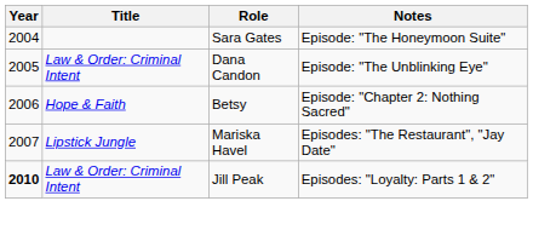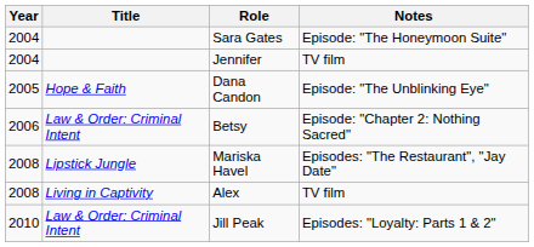 <table class="wikitable sortable">
 <tr>
 <th>Year</th>
 <th>Title</th>
 <th>Role</th>
 <th class="unsortable">Notes</th>
 </tr>
 <tr>
 <td>2004</td>
 <td><em></em></td>
 <td>Sara Gates</td>
 <td>Episode: "The Honeymoon Suite"</td>
 </tr>
 <tr>
+<td>2004</td>
+<td><em></em></td>
+<td>Jennifer</td>
+<td>TV film</td>
+</tr>
+<tr>
 <td>2005</td>
-<td><em><a href='#'>Law & Order: Criminal Intent</a></em></td>
+<td><em><a href='#'>Hope & Faith</a></em></td>
 <td>Dana Candon</td>
 <td>Episode: "The Unblinking Eye"</td>
 </tr>
 <tr>
 <td>2006</td>
-<td><em><a href='#'>Hope & Faith</a></em></td>
+<td><em><a href='#'>Law & Order: Criminal Intent</a></em></td>
 <td>Betsy</td>
 <td>Episode: "Chapter 2: Nothing Sacred"</td>
 </tr>
 <tr>
-<td>2007</td>
+<td>2008</td>
 <td><em><a href='#'>Lipstick Jungle</a></em></td>
 <td>Mariska Havel</td>
 <td>Episodes: "The Restaurant", "Jay Date"</td>
 </tr>
 <tr>
-<td><strong>2010</strong></td>
+<td>2008</td>
+<td><em><a href='#'>Living in Captivity</a></em></td>
+<td>Alex</td>
+<td>TV film</td>
+</tr>
+<tr>
+<td>2010</td>
 <td><em><a href='#'>Law & Order: Criminal Intent</a></em></td>
 <td>Jill Peak</td>
 <td>Episodes: "Loyalty: Parts 1 & 2"</td>
 </tr>
 </table>
